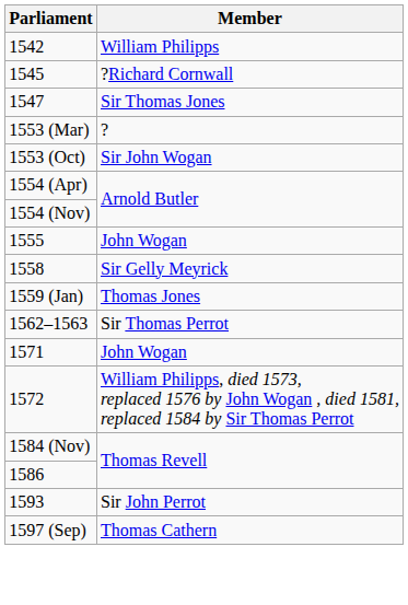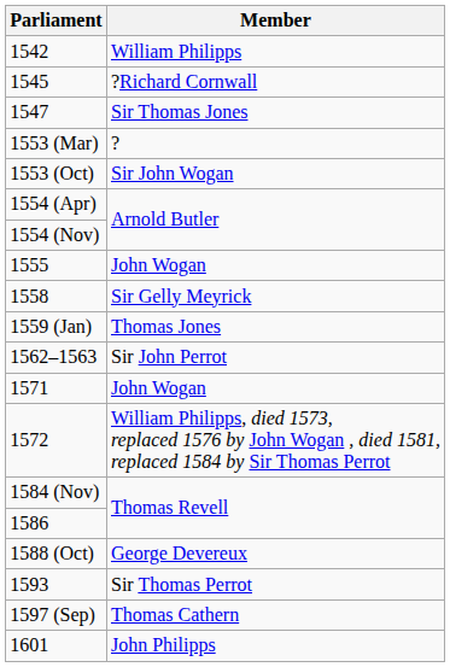 <table class="wikitable">
 <tr>
 <th>Parliament</th>
 <th>Member</th>
 </tr>
 <tr>
 <td>1542</td>
 <td><a href='#'>William Philipps</a></td>
 </tr>
 <tr>
 <td>1545</td>
 <td>?<a href='#'>Richard Cornwall</a></td>
 </tr>
 <tr>
 <td>1547</td>
 <td><a href='#'>Sir Thomas Jones</a></td>
 </tr>
 <tr>
 <td>1553 (Mar)</td>
 <td>?</td>
 </tr>
 <tr>
 <td>1553 (Oct)</td>
 <td><a href='#'>Sir John Wogan</a></td>
 </tr>
 <tr>
 <td>1554 (Apr)</td>
 <td rowspan="2"><a href='#'>Arnold Butler</a></td>
 </tr>
 <tr>
 <td>1554 (Nov)</td>
 </tr>
 <tr>
 <td>1555</td>
 <td><a href='#'>John Wogan</a></td>
 </tr>
 <tr>
 <td>1558</td>
 <td><a href='#'>Sir Gelly Meyrick</a></td>
 </tr>
 <tr>
 <td>1559 (Jan)</td>
 <td><a href='#'>Thomas Jones</a></td>
 </tr>
 <tr>
 <td>1562–1563</td>
-<td>Sir <a href='#'>Thomas Perrot</a></td>
+<td>Sir <a href='#'>John Perrot</a></td>
 </tr>
 <tr>
 <td>1571</td>
 <td><a href='#'>John Wogan</a></td>
 </tr>
 <tr>
 <td>1572</td>
 <td><a href='#'>William Philipps</a>, <em>died 1573, <br> replaced 1576 by</em> <a href='#'>John Wogan</a> <em>, died 1581, <br> replaced 1584 by</em> <a href='#'>Sir Thomas Perrot</a></td>
 </tr>
 <tr>
 <td>1584 (Nov)</td>
 <td rowspan="2"><a href='#'>Thomas Revell</a></td>
 </tr>
 <tr>
 <td>1586</td>
 </tr>
 <tr>
+<td>1588 (Oct)</td>
+<td><a href='#'>George Devereux</a></td>
+</tr>
+<tr>
 <td>1593</td>
-<td>Sir <a href='#'>John Perrot</a></td>
+<td>Sir <a href='#'>Thomas Perrot</a></td>
 </tr>
 <tr>
 <td>1597 (Sep)</td>
 <td><a href='#'>Thomas Cathern</a></td>
 </tr>
+<tr>
+<td>1601</td>
+<td><a href='#'>John Philipps</a></td>
+</tr>
 </table>
